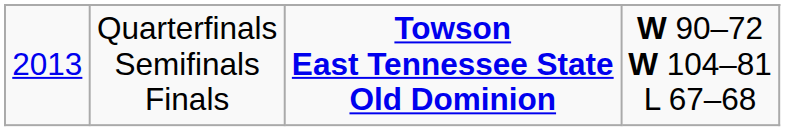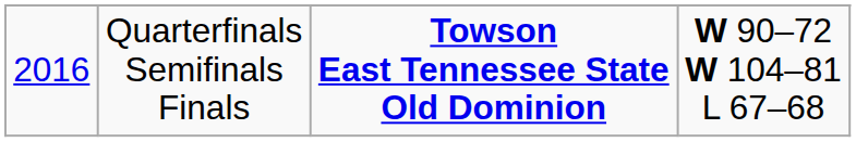 <table class="wikitable" style="text-align:center">
 <tr>
 </tr>
 <tr align="center">
 </tr>
 <tr>
-<td><a href='#'>2013</a></td>
+<td><a href='#'>2016</a></td>
 <td>Quarterfinals<br>Semifinals<br>Finals</td>
 <td><strong><a href='#'>Towson</a><br><a href='#'>East Tennessee State</a><br><a href='#'>Old Dominion</a></strong></td>
 <td><strong>W</strong> 90–72<br><strong>W</strong> 104–81<br>L 67–68</td>
 </tr>
 </table>
